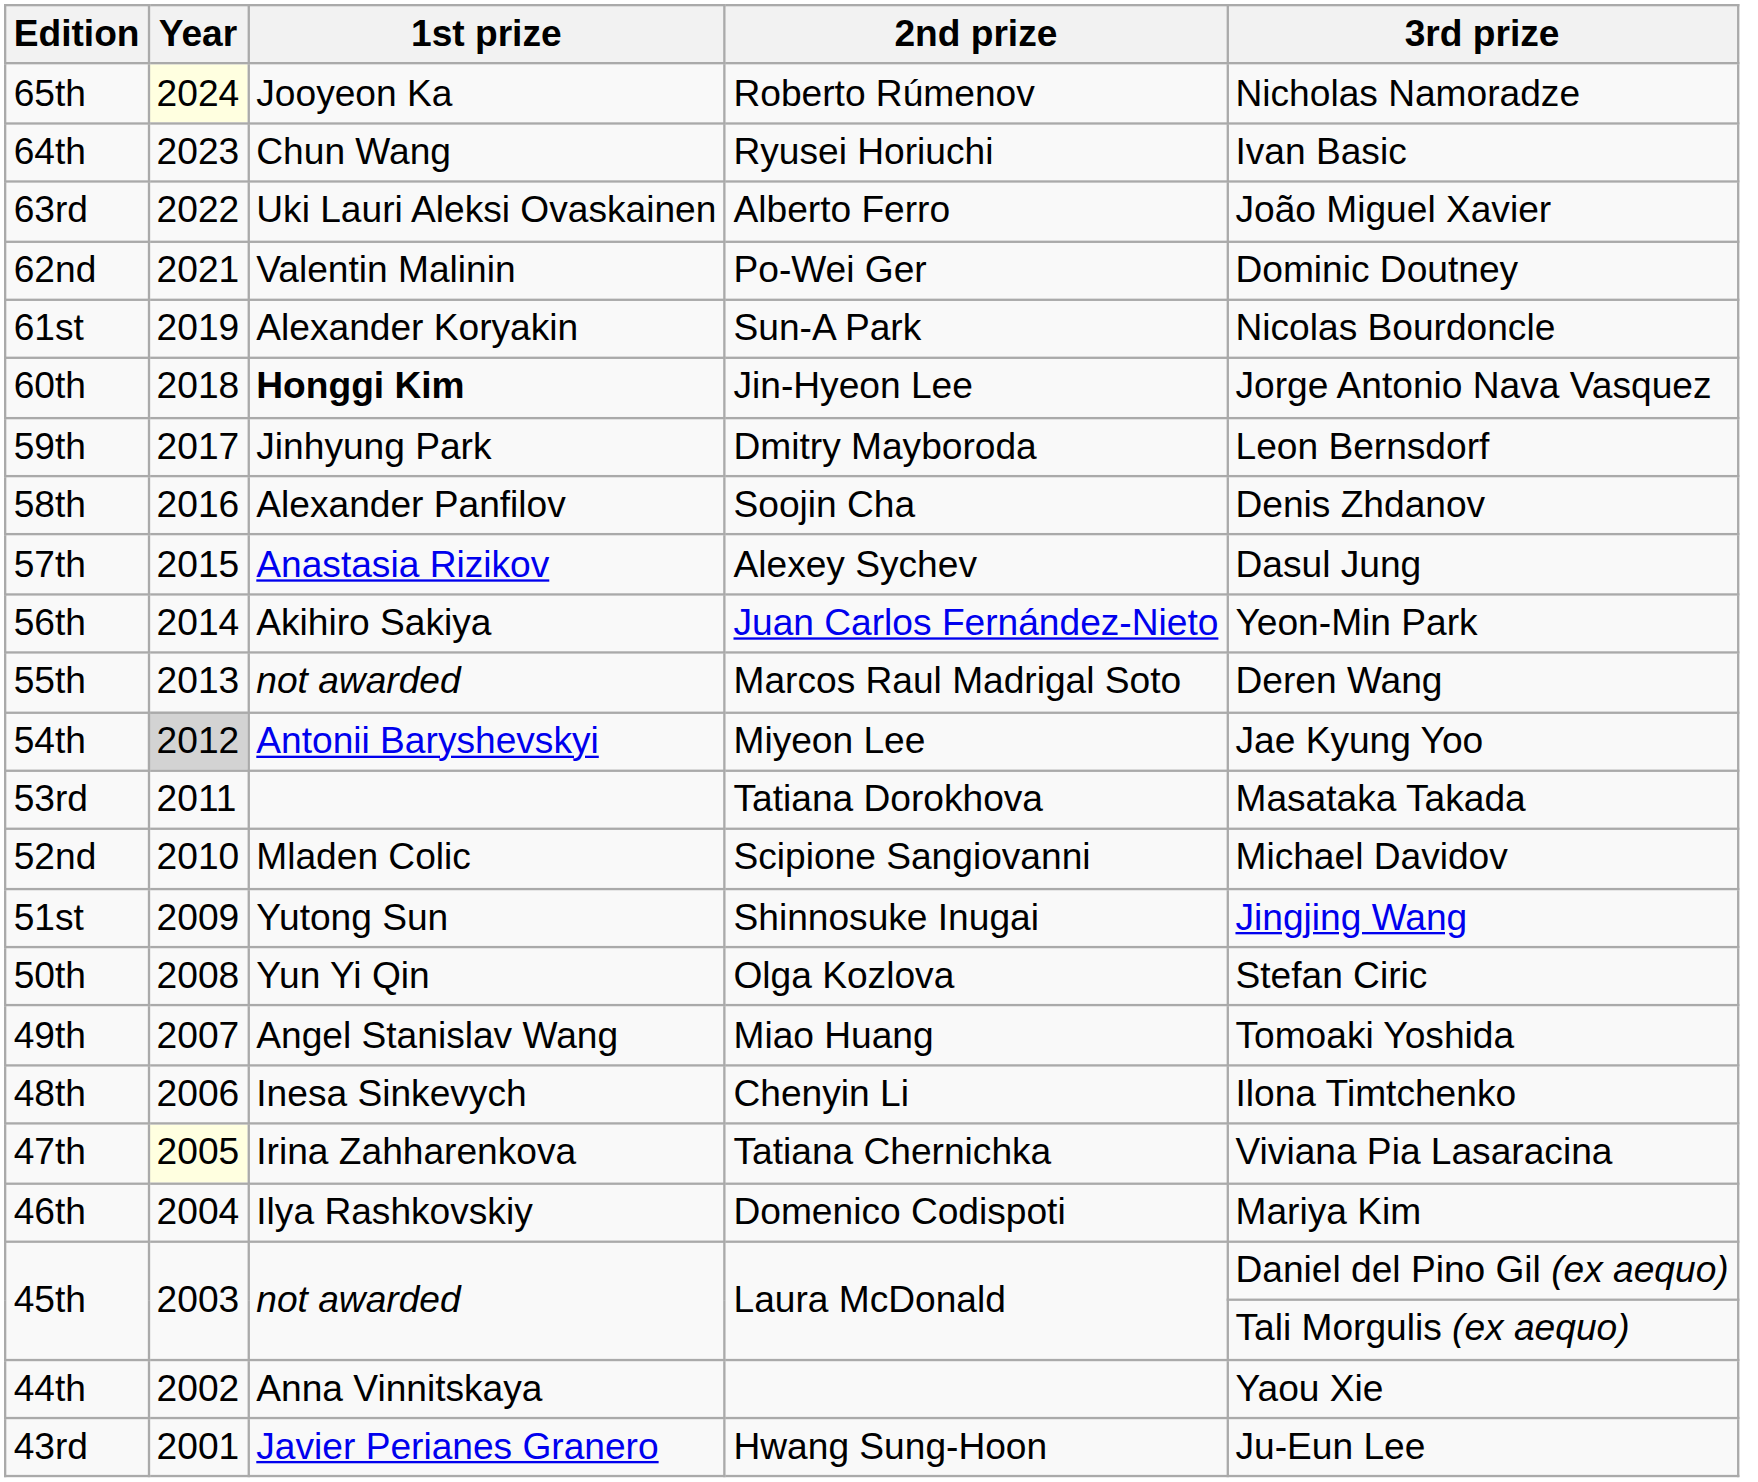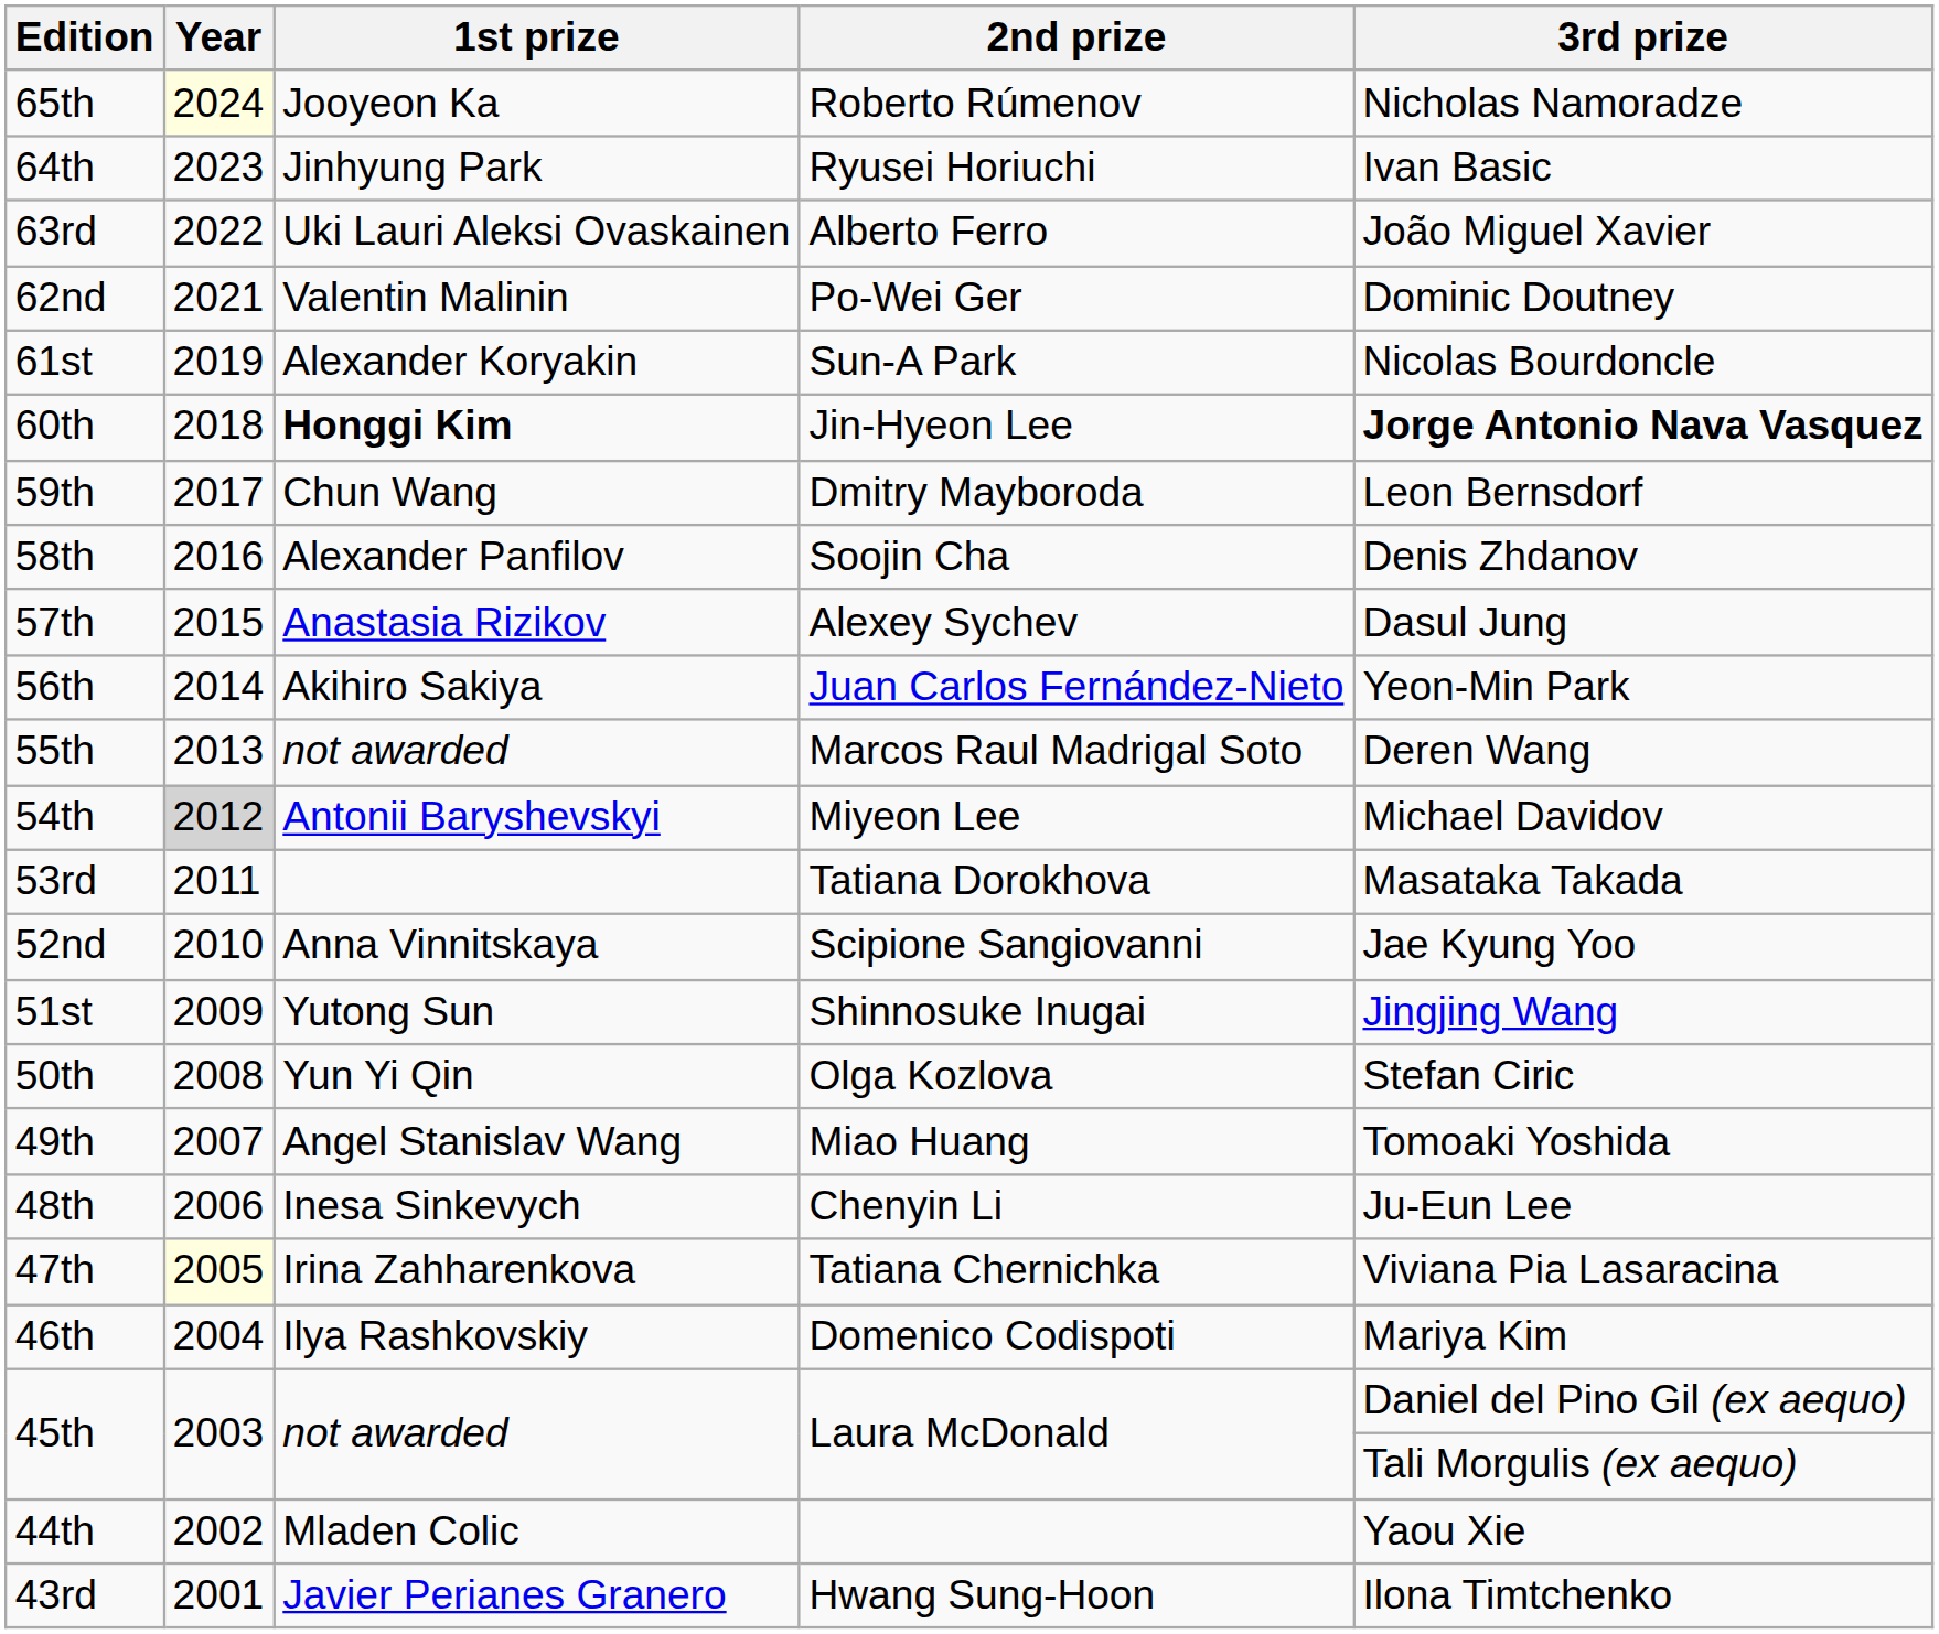 <table class="wikitable">
 <tr>
 <th>Edition</th>
 <th>Year</th>
 <th>1st prize</th>
 <th>2nd prize</th>
 <th>3rd prize</th>
 </tr>
 <tr>
 <td>65th</td>
 <td style="background: lightyellow;">2024</td>
 <td> Jooyeon Ka</td>
 <td> Roberto Rúmenov</td>
 <td> Nicholas Namoradze</td>
 </tr>
 <tr>
 <td>64th</td>
 <td>2023</td>
-<td> Chun Wang</td>
+<td> Jinhyung Park</td>
 <td> Ryusei Horiuchi</td>
 <td>  Ivan Basic</td>
 </tr>
 <tr>
 <td>63rd</td>
 <td>2022</td>
 <td> Uki Lauri Aleksi Ovaskainen</td>
 <td> Alberto Ferro</td>
 <td> João Miguel Xavier</td>
 </tr>
 <tr>
 <td>62nd</td>
 <td>2021</td>
 <td> Valentin Malinin</td>
 <td> Po-Wei Ger</td>
 <td> Dominic Doutney</td>
 </tr>
 <tr>
 <td>61st</td>
 <td>2019</td>
 <td> Alexander Koryakin</td>
 <td> Sun-A Park</td>
 <td> Nicolas Bourdoncle</td>
 </tr>
 <tr>
 <td>60th</td>
 <td>2018</td>
 <td><strong> Honggi Kim</strong></td>
 <td> Jin-Hyeon Lee</td>
-<td>  Jorge Antonio Nava Vasquez</td>
+<td><strong>  Jorge Antonio Nava Vasquez</strong></td>
 </tr>
 <tr>
 <td>59th</td>
 <td>2017</td>
-<td> Jinhyung Park</td>
+<td> Chun Wang</td>
 <td> Dmitry Mayboroda</td>
 <td> Leon Bernsdorf</td>
 </tr>
 <tr>
 <td>58th</td>
 <td>2016</td>
 <td> Alexander Panfilov</td>
 <td> Soojin Cha</td>
 <td> Denis Zhdanov</td>
 </tr>
 <tr>
 <td>57th</td>
 <td>2015</td>
 <td> <a href='#'>Anastasia Rizikov</a></td>
 <td> Alexey Sychev</td>
 <td> Dasul Jung</td>
 </tr>
 <tr>
 <td>56th</td>
 <td>2014</td>
 <td> Akihiro Sakiya</td>
 <td> <a href='#'>Juan Carlos Fernández-Nieto</a></td>
 <td> Yeon-Min Park</td>
 </tr>
 <tr>
 <td>55th</td>
 <td>2013</td>
 <td><em>not awarded</em></td>
 <td> Marcos Raul Madrigal Soto</td>
 <td> Deren Wang</td>
 </tr>
 <tr>
 <td>54th</td>
 <td style="background: lightgrey;">2012</td>
 <td> <a href='#'>Antonii Baryshevskyi</a></td>
 <td> Miyeon Lee</td>
-<td> Jae Kyung Yoo</td>
+<td> Michael Davidov</td>
 </tr>
 <tr>
 <td>53rd</td>
 <td>2011</td>
 <td>  </td>
 <td> Tatiana Dorokhova</td>
 <td> Masataka Takada</td>
 </tr>
 <tr>
 <td>52nd</td>
 <td>2010</td>
-<td> Mladen Colic</td>
+<td> Anna Vinnitskaya</td>
 <td> Scipione Sangiovanni</td>
-<td> Michael Davidov</td>
+<td> Jae Kyung Yoo</td>
 </tr>
 <tr>
 <td>51st</td>
 <td>2009</td>
 <td> Yutong Sun</td>
 <td> Shinnosuke Inugai</td>
 <td> <a href='#'>Jingjing Wang</a></td>
 </tr>
 <tr>
 <td>50th</td>
 <td>2008</td>
 <td> Yun Yi Qin</td>
 <td> Olga Kozlova</td>
 <td> Stefan Ciric</td>
 </tr>
 <tr>
 <td>49th</td>
 <td>2007</td>
 <td> Angel Stanislav Wang</td>
 <td> Miao Huang</td>
 <td> Tomoaki Yoshida</td>
 </tr>
 <tr>
 <td>48th</td>
 <td>2006</td>
 <td> Inesa Sinkevych</td>
 <td> Chenyin Li</td>
-<td> Ilona Timtchenko</td>
+<td> Ju-Eun Lee</td>
 </tr>
 <tr>
 <td>47th</td>
 <td style="background: lightyellow;">2005</td>
 <td> Irina Zahharenkova</td>
 <td> Tatiana Chernichka</td>
 <td> Viviana Pia Lasaracina</td>
 </tr>
 <tr>
 <td>46th</td>
 <td>2004</td>
 <td> Ilya Rashkovskiy</td>
 <td> Domenico Codispoti</td>
 <td> Mariya Kim</td>
 </tr>
 <tr>
 <td rowspan="2">45th</td>
 <td rowspan="2">2003</td>
 <td rowspan="2"><em>not awarded</em></td>
 <td rowspan="2"> Laura McDonald</td>
 <td> Daniel del Pino Gil <em>(ex aequo)</em></td>
 </tr>
 <tr>
 <td> Tali Morgulis <em>(ex aequo)</em></td>
 </tr>
 <tr>
 <td>44th</td>
 <td>2002</td>
-<td> Anna Vinnitskaya</td>
+<td> Mladen Colic</td>
 <td> </td>
 <td> Yaou Xie</td>
 </tr>
 <tr>
 <td>43rd</td>
 <td>2001</td>
 <td> <a href='#'>Javier Perianes Granero</a></td>
 <td> Hwang Sung-Hoon</td>
-<td> Ju-Eun Lee</td>
+<td> Ilona Timtchenko</td>
 </tr>
 </table>
